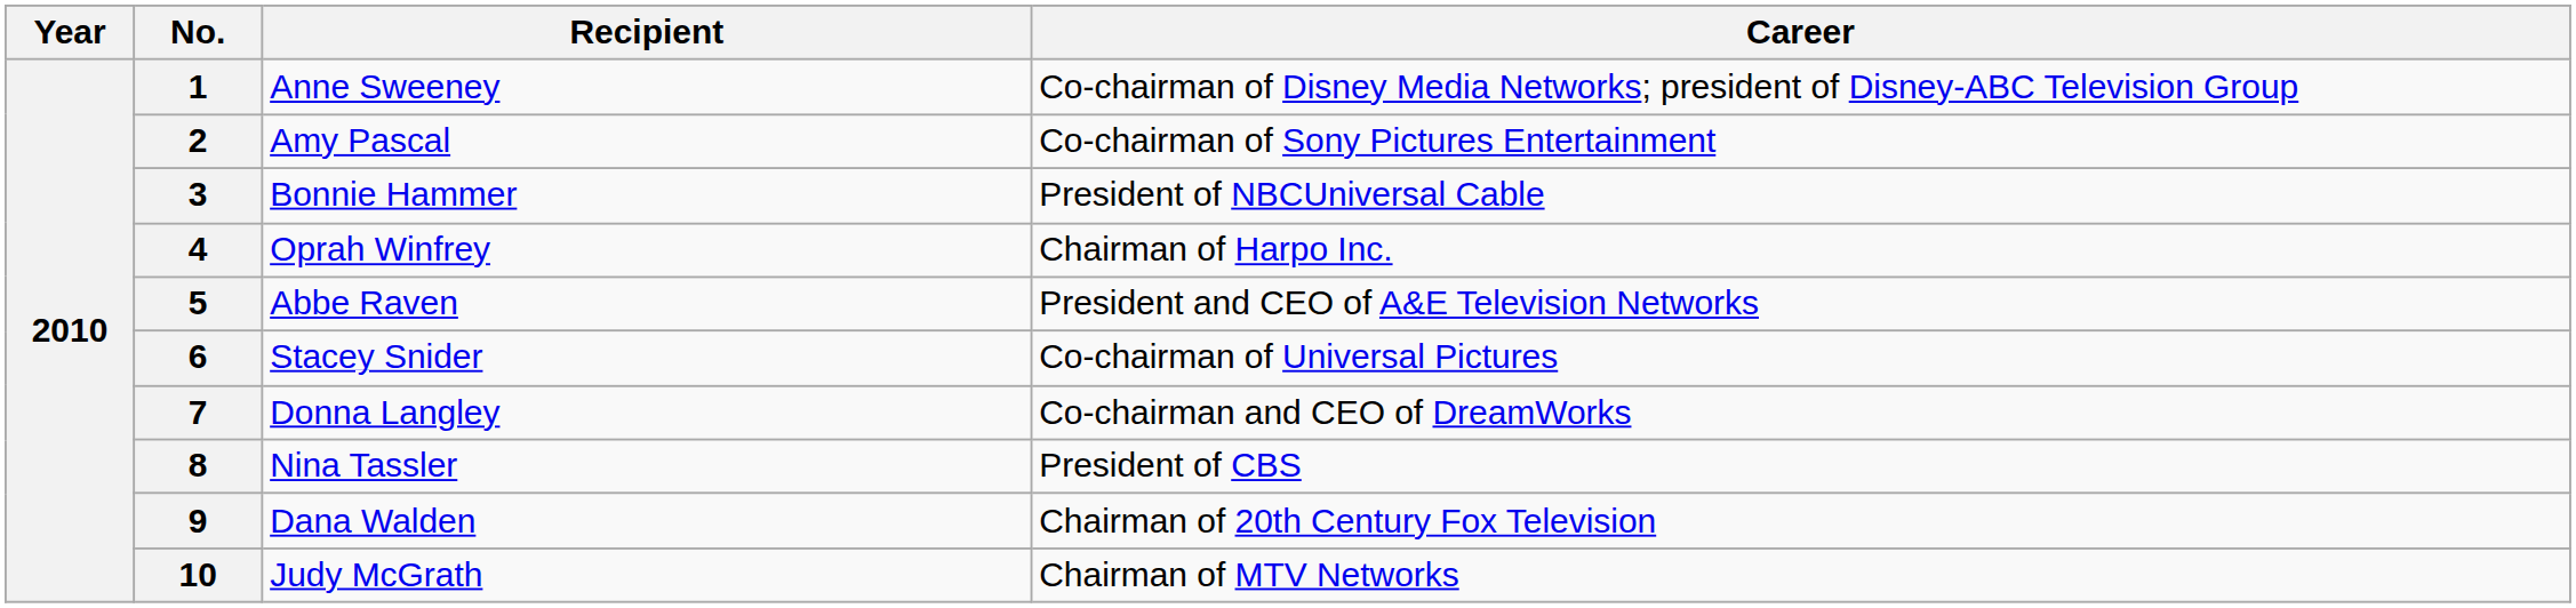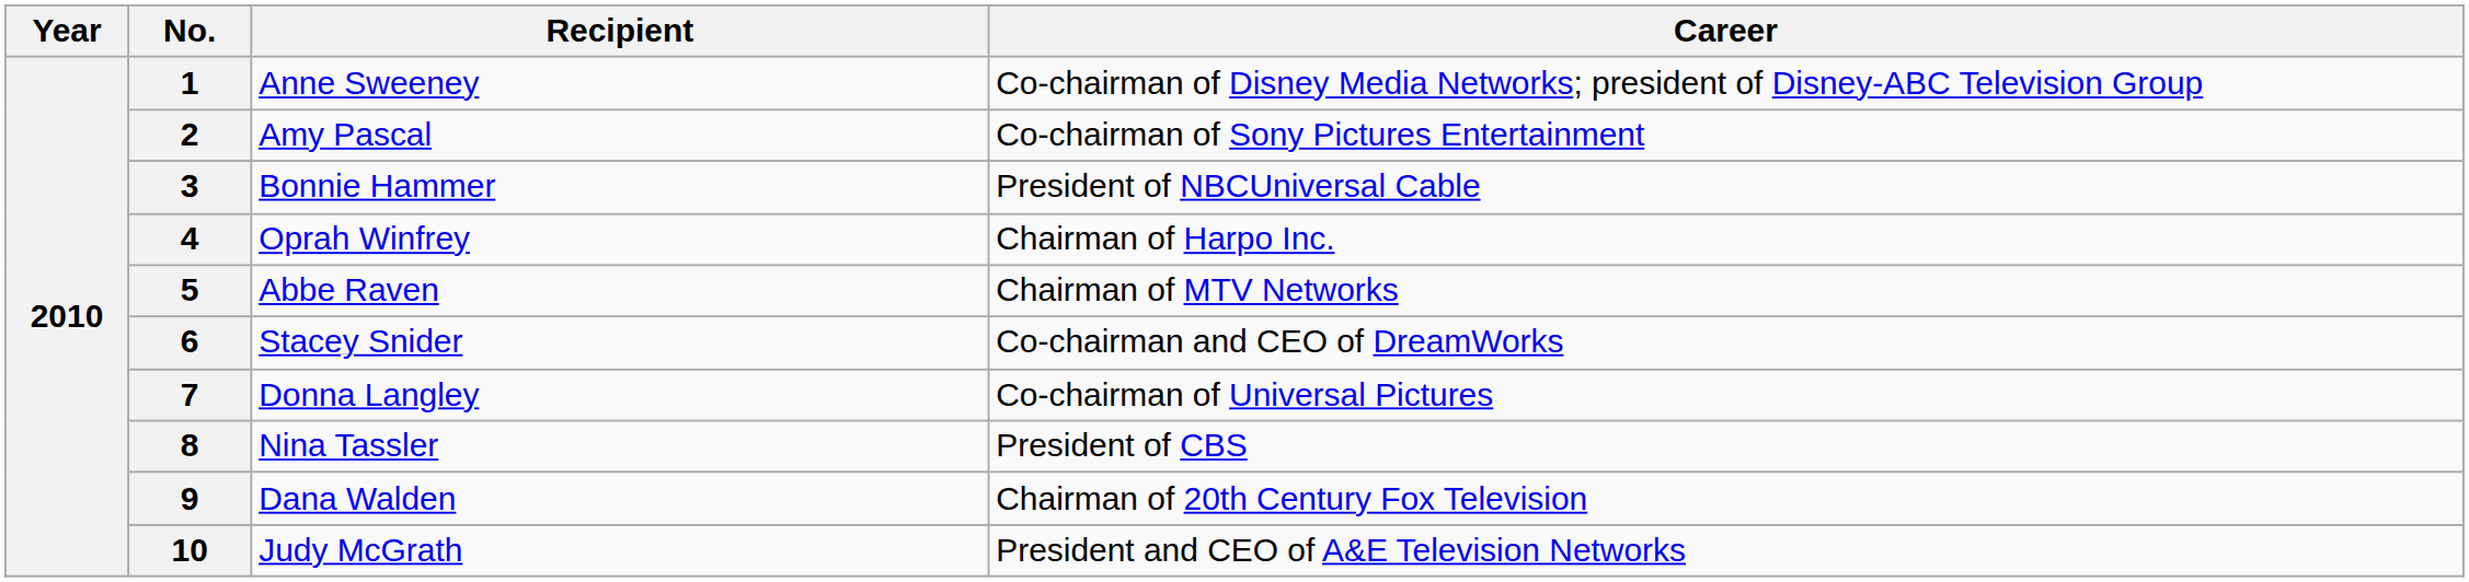 <table class="wikitable" width="95%">
 <tr>
 <th width="5%">Year</th>
 <th width="5%">No.</th>
 <th width="30%">Recipient</th>
 <th width="60%">Career</th>
 </tr>
 <tr>
 <th rowspan="10">2010</th>
 <th>1</th>
 <td><a href='#'>Anne Sweeney</a></td>
 <td>Co-chairman of <a href='#'>Disney Media Networks</a>; president of <a href='#'>Disney-ABC Television Group</a></td>
 </tr>
 <tr>
 <th>2</th>
 <td><a href='#'>Amy Pascal</a></td>
 <td>Co-chairman of <a href='#'>Sony Pictures Entertainment</a></td>
 </tr>
 <tr>
 <th>3</th>
 <td><a href='#'>Bonnie Hammer</a></td>
 <td>President of <a href='#'>NBCUniversal Cable</a></td>
 </tr>
 <tr>
 <th>4</th>
 <td><a href='#'>Oprah Winfrey</a></td>
 <td>Chairman of <a href='#'>Harpo Inc.</a></td>
 </tr>
 <tr>
 <th>5</th>
 <td><a href='#'>Abbe Raven</a></td>
-<td>President and CEO of <a href='#'>A&E Television Networks</a></td>
+<td>Chairman of <a href='#'>MTV Networks</a></td>
 </tr>
 <tr>
 <th>6</th>
 <td><a href='#'>Stacey Snider</a></td>
-<td>Co-chairman of <a href='#'>Universal Pictures</a></td>
+<td>Co-chairman and CEO of <a href='#'>DreamWorks</a></td>
 </tr>
 <tr>
 <th>7</th>
 <td><a href='#'>Donna Langley</a></td>
-<td>Co-chairman and CEO of <a href='#'>DreamWorks</a></td>
+<td>Co-chairman of <a href='#'>Universal Pictures</a></td>
 </tr>
 <tr>
 <th>8</th>
 <td><a href='#'>Nina Tassler</a></td>
 <td>President of <a href='#'>CBS</a></td>
 </tr>
 <tr>
 <th>9</th>
 <td><a href='#'>Dana Walden</a></td>
 <td>Chairman of <a href='#'>20th Century Fox Television</a></td>
 </tr>
 <tr>
 <th>10</th>
 <td><a href='#'>Judy McGrath</a></td>
-<td>Chairman of <a href='#'>MTV Networks</a></td>
+<td>President and CEO of <a href='#'>A&E Television Networks</a></td>
 </tr>
 </table>
